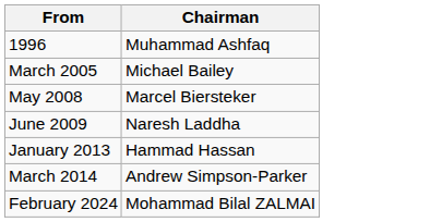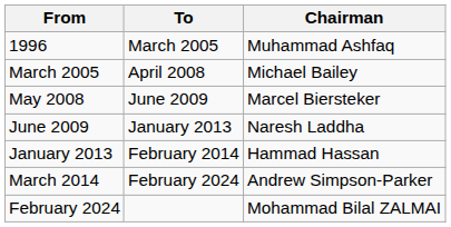 <table class="wikitable">
 <tr>
 <th>From</th>
+<th>To</th>
 <th>Chairman</th>
 </tr>
 <tr>
 <td>1996</td>
+<td>March 2005</td>
 <td>Muhammad Ashfaq</td>
 </tr>
 <tr>
 <td>March 2005</td>
+<td>April 2008</td>
 <td>Michael Bailey</td>
 </tr>
 <tr>
 <td>May 2008</td>
+<td>June 2009</td>
 <td>Marcel Biersteker</td>
 </tr>
 <tr>
 <td>June 2009</td>
+<td>January 2013</td>
 <td>Naresh Laddha</td>
 </tr>
 <tr>
 <td>January 2013</td>
+<td>February 2014</td>
 <td>Hammad Hassan</td>
 </tr>
 <tr>
 <td>March 2014</td>
+<td>February 2024</td>
 <td>Andrew Simpson-Parker</td>
 </tr>
 <tr>
 <td>February 2024</td>
+<td></td>
 <td>Mohammad Bilal ZALMAI</td>
 </tr>
 </table>
